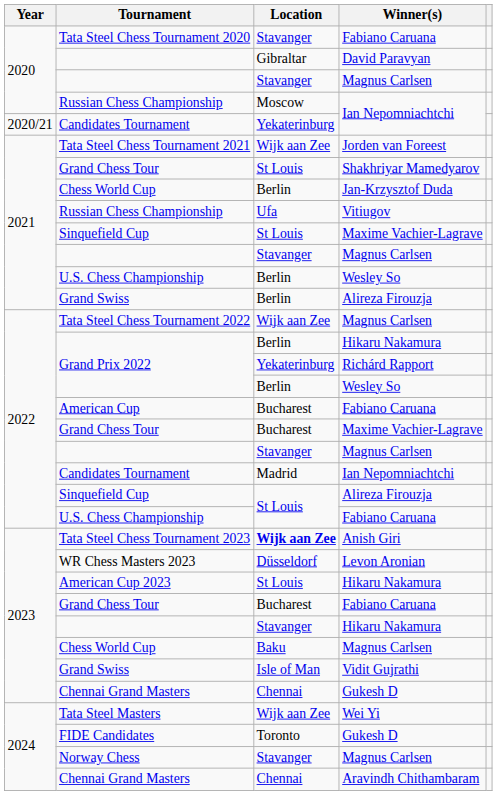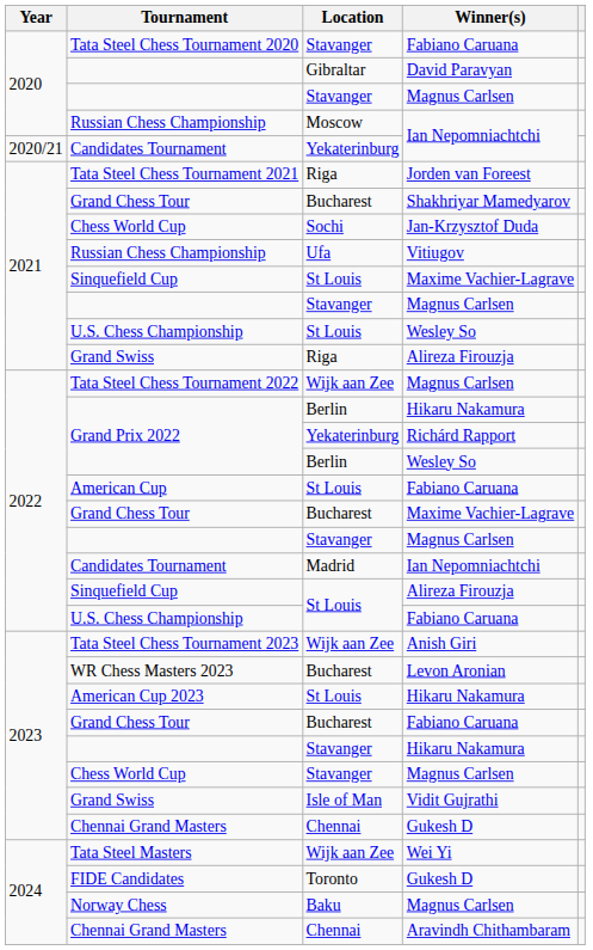 <table class="wikitable sortable">
 <tr>
 <th>Year</th>
 <th>Tournament</th>
 <th>Location</th>
 <th>Winner(s)</th>
 <th class="unsortable"></th>
 </tr>
 <tr>
 <td rowspan=4>2020</td>
 <td><a href='#'>Tata Steel Chess Tournament 2020</a></td>
 <td><a href='#'>Stavanger</a></td>
 <td><a href='#'>Fabiano Caruana</a></td>
 <td></td>
 </tr>
 <tr>
 <td></td>
 <td>Gibraltar</td>
 <td><a href='#'>David Paravyan</a></td>
 <td></td>
 </tr>
 <tr>
 <td></td>
 <td><a href='#'>Stavanger</a></td>
 <td><a href='#'>Magnus Carlsen</a></td>
 <td></td>
 </tr>
 <tr>
 <td><a href='#'>Russian Chess Championship</a></td>
 <td>Moscow</td>
 <td rowspan=2><a href='#'>Ian Nepomniachtchi</a></td>
 <td></td>
 </tr>
 <tr>
 <td>2020/21</td>
 <td><a href='#'>Candidates Tournament</a></td>
 <td><a href='#'>Yekaterinburg</a></td>
 <td></td>
 </tr>
 <tr>
 <td rowspan=8>2021</td>
 <td><a href='#'>Tata Steel Chess Tournament 2021</a></td>
-<td><a href='#'>Wijk aan Zee</a></td>
+<td>Riga</td>
 <td><a href='#'>Jorden van Foreest</a></td>
 <td></td>
 </tr>
 <tr>
 <td><a href='#'>Grand Chess Tour</a></td>
-<td><a href='#'>St Louis</a></td>
+<td>Bucharest</td>
 <td><a href='#'>Shakhriyar Mamedyarov</a></td>
 <td></td>
 </tr>
 <tr>
 <td><a href='#'>Chess World Cup</a></td>
-<td>Berlin</td>
+<td><a href='#'>Sochi</a></td>
 <td><a href='#'>Jan-Krzysztof Duda</a></td>
 <td></td>
 </tr>
 <tr>
 <td><a href='#'>Russian Chess Championship</a></td>
 <td><a href='#'>Ufa</a></td>
 <td><a href='#'>Vitiugov</a></td>
 <td></td>
 </tr>
 <tr>
 <td><a href='#'>Sinquefield Cup</a></td>
 <td><a href='#'>St Louis</a></td>
 <td><a href='#'>Maxime Vachier-Lagrave</a></td>
 <td></td>
 </tr>
 <tr>
 <td></td>
 <td><a href='#'>Stavanger</a></td>
 <td><a href='#'>Magnus Carlsen</a></td>
 <td></td>
 </tr>
 <tr>
 <td><a href='#'>U.S. Chess Championship</a></td>
-<td>Berlin</td>
+<td><a href='#'>St Louis</a></td>
 <td><a href='#'>Wesley So</a></td>
 <td></td>
 </tr>
 <tr>
 <td><a href='#'>Grand Swiss</a></td>
-<td>Berlin</td>
+<td>Riga</td>
 <td><a href='#'>Alireza Firouzja</a></td>
 <td></td>
 </tr>
 <tr>
 <td rowspan=10>2022</td>
 <td><a href='#'>Tata Steel Chess Tournament 2022</a></td>
 <td><a href='#'>Wijk aan Zee</a></td>
 <td><a href='#'>Magnus Carlsen</a></td>
 <td></td>
 </tr>
 <tr>
 <td rowspan=3><a href='#'>Grand Prix 2022</a></td>
 <td>Berlin</td>
 <td {{hlist><a href='#'>Hikaru Nakamura</a></td>
 <td></td>
 </tr>
 <tr>
 <td><a href='#'>Yekaterinburg</a></td>
 <td><a href='#'>Richárd Rapport</a></td>
 <td></td>
 </tr>
 <tr>
 <td>Berlin</td>
 <td><a href='#'>Wesley So</a></td>
 <td></td>
 </tr>
 <tr>
 <td><a href='#'>American Cup</a></td>
-<td>Bucharest</td>
+<td><a href='#'>St Louis</a></td>
 <td><a href='#'>Fabiano Caruana</a></td>
 <td></td>
 </tr>
 <tr>
 <td><a href='#'>Grand Chess Tour</a></td>
 <td>Bucharest</td>
 <td><a href='#'>Maxime Vachier-Lagrave</a></td>
 <td></td>
 </tr>
 <tr>
 <td></td>
 <td><a href='#'>Stavanger</a></td>
 <td><a href='#'>Magnus Carlsen</a></td>
 <td></td>
 </tr>
 <tr>
 <td><a href='#'>Candidates Tournament</a></td>
 <td>Madrid</td>
 <td><a href='#'>Ian Nepomniachtchi</a></td>
 <td></td>
 </tr>
 <tr>
 <td><a href='#'>Sinquefield Cup</a></td>
 <td rowspan=2><a href='#'>St Louis</a></td>
 <td><a href='#'>Alireza Firouzja</a></td>
 <td></td>
 </tr>
 <tr>
 <td><a href='#'>U.S. Chess Championship</a></td>
 <td><a href='#'>Fabiano Caruana</a></td>
 <td></td>
 </tr>
 <tr>
 <td rowspan=8>2023</td>
 <td><a href='#'>Tata Steel Chess Tournament 2023</a></td>
-<td><strong><a href='#'>Wijk aan Zee</a></strong></td>
+<td><a href='#'>Wijk aan Zee</a></td>
 <td><a href='#'>Anish Giri</a></td>
 <td></td>
 </tr>
 <tr>
 <td>WR Chess Masters 2023</td>
-<td><a href='#'>Düsseldorf</a></td>
+<td>Bucharest</td>
 <td><a href='#'>Levon Aronian</a></td>
 <td></td>
 </tr>
 <tr>
 <td><a href='#'>American Cup 2023</a></td>
 <td><a href='#'>St Louis</a></td>
 <td><a href='#'>Hikaru Nakamura</a></td>
 <td></td>
 </tr>
 <tr>
 <td><a href='#'>Grand Chess Tour</a></td>
 <td>Bucharest</td>
 <td><a href='#'>Fabiano Caruana</a></td>
 <td></td>
 </tr>
 <tr>
 <td></td>
 <td><a href='#'>Stavanger</a></td>
 <td><a href='#'>Hikaru Nakamura</a></td>
 <td></td>
 </tr>
 <tr>
 <td><a href='#'>Chess World Cup</a></td>
-<td><a href='#'>Baku</a></td>
+<td><a href='#'>Stavanger</a></td>
 <td><a href='#'>Magnus Carlsen</a></td>
 <td></td>
 </tr>
 <tr>
 <td><a href='#'>Grand Swiss</a></td>
 <td><a href='#'>Isle of Man</a></td>
 <td><a href='#'>Vidit Gujrathi</a></td>
 <td></td>
 </tr>
 <tr>
 <td><a href='#'>Chennai Grand Masters</a></td>
 <td><a href='#'>Chennai</a></td>
 <td><a href='#'>Gukesh D</a></td>
 <td></td>
 </tr>
 <tr>
 <td rowspan=4>2024</td>
 <td><a href='#'>Tata Steel Masters</a></td>
 <td><a href='#'>Wijk aan Zee</a></td>
 <td><a href='#'>Wei Yi</a></td>
 <td></td>
 </tr>
 <tr>
 <td><a href='#'>FIDE Candidates</a></td>
 <td>Toronto</td>
 <td><a href='#'>Gukesh D</a></td>
 <td></td>
 </tr>
 <tr>
 <td><a href='#'>Norway Chess</a></td>
-<td><a href='#'>Stavanger</a></td>
+<td><a href='#'>Baku</a></td>
 <td><a href='#'>Magnus Carlsen</a></td>
 <td></td>
 </tr>
 <tr>
 <td><a href='#'>Chennai Grand Masters</a></td>
 <td><a href='#'>Chennai</a></td>
 <td><a href='#'>Aravindh Chithambaram</a></td>
 <td></td>
 </tr>
 </table>
